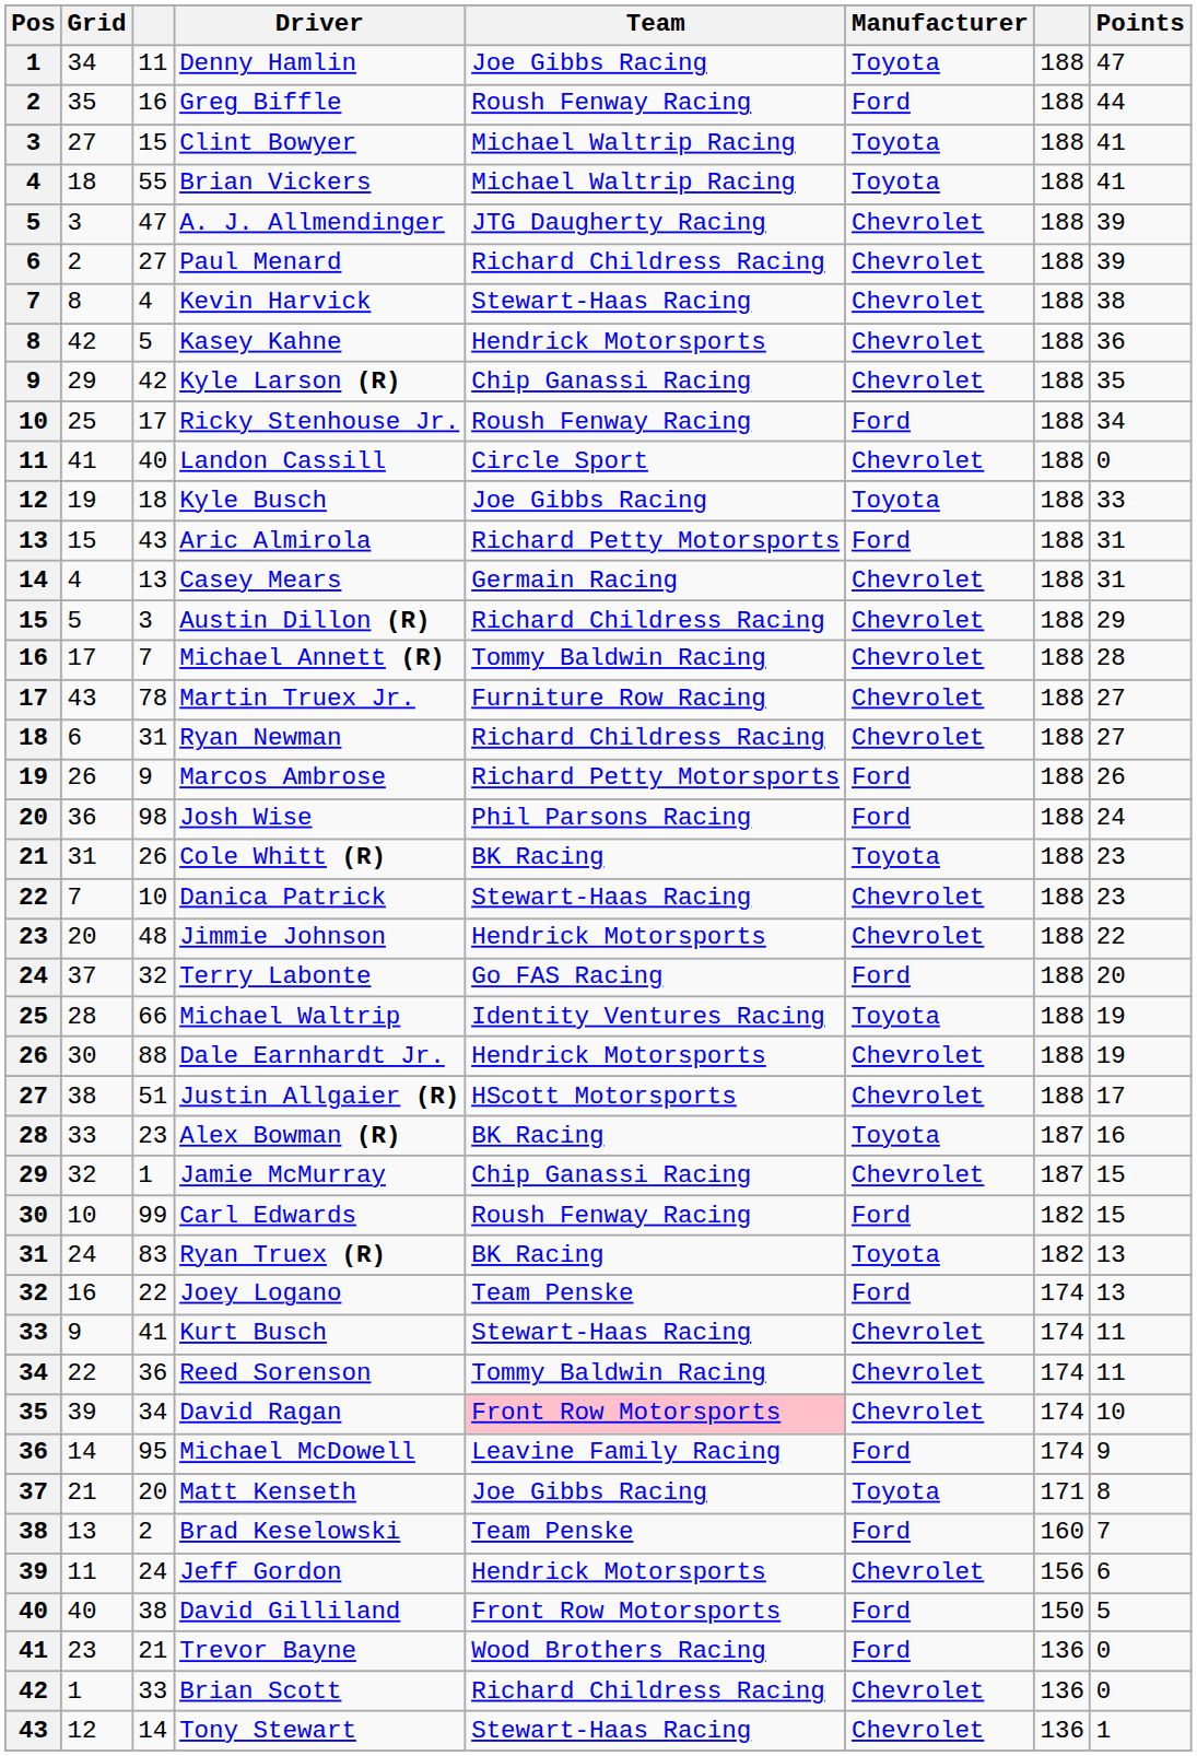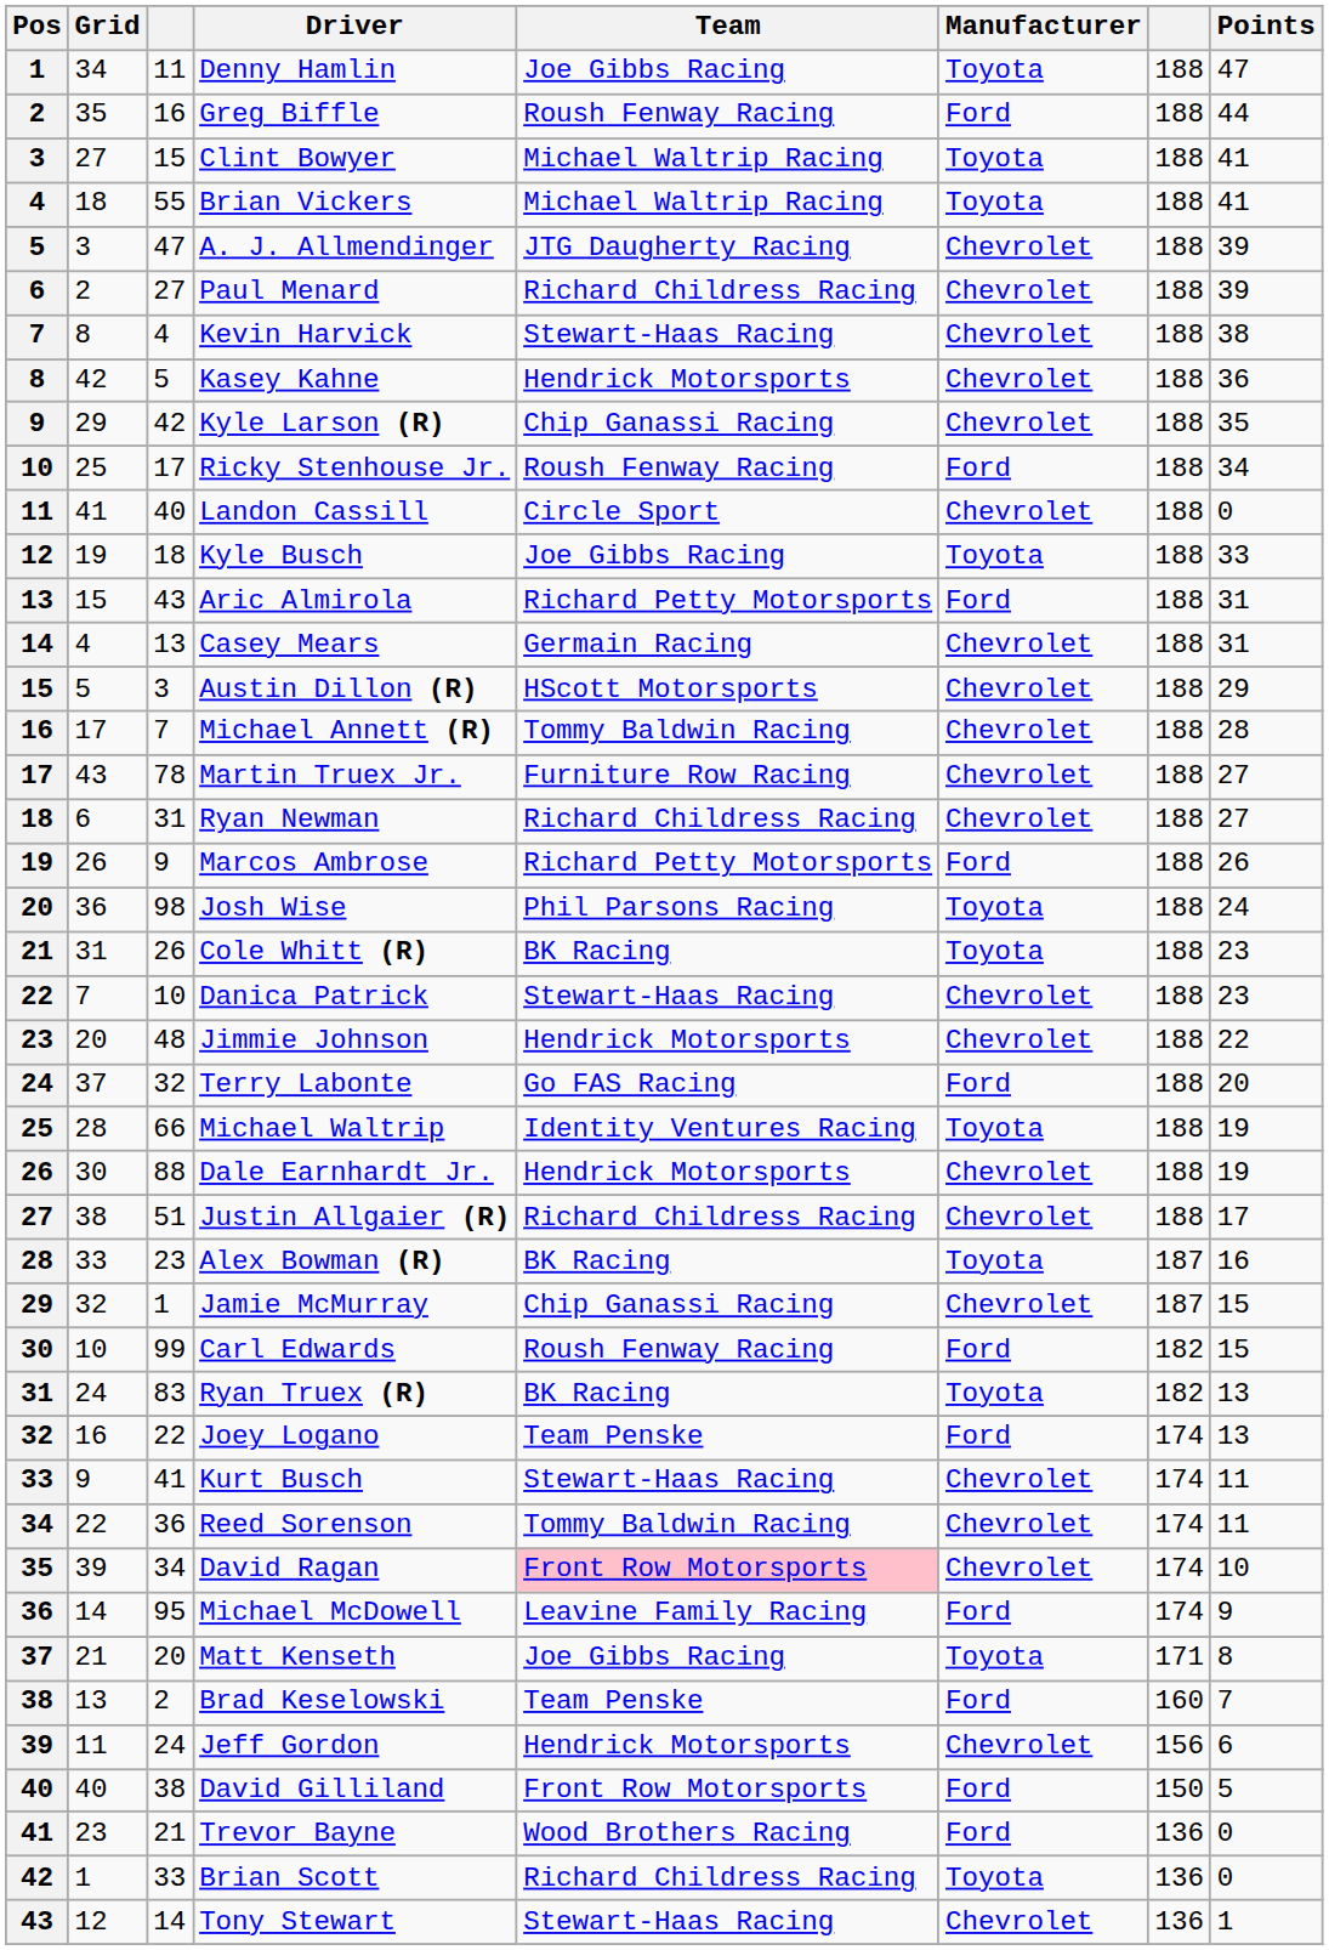 <table class="wikitable" style="font-size:95%">
 <tr>
 <th>Pos</th>
 <th>Grid</th>
 <th></th>
 <th>Driver</th>
 <th>Team</th>
 <th>Manufacturer</th>
 <th></th>
 <th>Points</th>
 </tr>
 <tr>
 <th>1</th>
 <td>34</td>
 <td>11</td>
 <td><a href='#'>Denny Hamlin</a></td>
 <td><a href='#'>Joe Gibbs Racing</a></td>
 <td><a href='#'>Toyota</a></td>
 <td>188</td>
 <td>47</td>
 </tr>
 <tr>
 <th>2</th>
 <td>35</td>
 <td>16</td>
 <td><a href='#'>Greg Biffle</a></td>
 <td><a href='#'>Roush Fenway Racing</a></td>
 <td><a href='#'>Ford</a></td>
 <td>188</td>
 <td>44</td>
 </tr>
 <tr>
 <th>3</th>
 <td>27</td>
 <td>15</td>
 <td><a href='#'>Clint Bowyer</a></td>
 <td><a href='#'>Michael Waltrip Racing</a></td>
 <td><a href='#'>Toyota</a></td>
 <td>188</td>
 <td>41</td>
 </tr>
 <tr>
 <th>4</th>
 <td>18</td>
 <td>55</td>
 <td><a href='#'>Brian Vickers</a></td>
 <td><a href='#'>Michael Waltrip Racing</a></td>
 <td><a href='#'>Toyota</a></td>
 <td>188</td>
 <td>41</td>
 </tr>
 <tr>
 <th>5</th>
 <td>3</td>
 <td>47</td>
 <td><a href='#'>A. J. Allmendinger</a></td>
 <td><a href='#'>JTG Daugherty Racing</a></td>
 <td><a href='#'>Chevrolet</a></td>
 <td>188</td>
 <td>39</td>
 </tr>
 <tr>
 <th>6</th>
 <td>2</td>
 <td>27</td>
 <td><a href='#'>Paul Menard</a></td>
 <td><a href='#'>Richard Childress Racing</a></td>
 <td><a href='#'>Chevrolet</a></td>
 <td>188</td>
 <td>39</td>
 </tr>
 <tr>
 <th>7</th>
 <td>8</td>
 <td>4</td>
 <td><a href='#'>Kevin Harvick</a></td>
 <td><a href='#'>Stewart-Haas Racing</a></td>
 <td><a href='#'>Chevrolet</a></td>
 <td>188</td>
 <td>38</td>
 </tr>
 <tr>
 <th>8</th>
 <td>42</td>
 <td>5</td>
 <td><a href='#'>Kasey Kahne</a></td>
 <td><a href='#'>Hendrick Motorsports</a></td>
 <td><a href='#'>Chevrolet</a></td>
 <td>188</td>
 <td>36</td>
 </tr>
 <tr>
 <th>9</th>
 <td>29</td>
 <td>42</td>
 <td><a href='#'>Kyle Larson</a> <strong>(R)</strong></td>
 <td><a href='#'>Chip Ganassi Racing</a></td>
 <td><a href='#'>Chevrolet</a></td>
 <td>188</td>
 <td>35</td>
 </tr>
 <tr>
 <th>10</th>
 <td>25</td>
 <td>17</td>
 <td><a href='#'>Ricky Stenhouse Jr.</a></td>
 <td><a href='#'>Roush Fenway Racing</a></td>
 <td><a href='#'>Ford</a></td>
 <td>188</td>
 <td>34</td>
 </tr>
 <tr>
 <th>11</th>
 <td>41</td>
 <td>40</td>
 <td><a href='#'>Landon Cassill</a></td>
 <td><a href='#'>Circle Sport</a></td>
 <td><a href='#'>Chevrolet</a></td>
 <td>188</td>
 <td>0</td>
 </tr>
 <tr>
 <th>12</th>
 <td>19</td>
 <td>18</td>
 <td><a href='#'>Kyle Busch</a></td>
 <td><a href='#'>Joe Gibbs Racing</a></td>
 <td><a href='#'>Toyota</a></td>
 <td>188</td>
 <td>33</td>
 </tr>
 <tr>
 <th>13</th>
 <td>15</td>
 <td>43</td>
 <td><a href='#'>Aric Almirola</a></td>
 <td><a href='#'>Richard Petty Motorsports</a></td>
 <td><a href='#'>Ford</a></td>
 <td>188</td>
 <td>31</td>
 </tr>
 <tr>
 <th>14</th>
 <td>4</td>
 <td>13</td>
 <td><a href='#'>Casey Mears</a></td>
 <td><a href='#'>Germain Racing</a></td>
 <td><a href='#'>Chevrolet</a></td>
 <td>188</td>
 <td>31</td>
 </tr>
 <tr>
 <th>15</th>
 <td>5</td>
 <td>3</td>
 <td><a href='#'>Austin Dillon</a> <strong>(R)</strong></td>
-<td><a href='#'>Richard Childress Racing</a></td>
+<td><a href='#'>HScott Motorsports</a></td>
 <td><a href='#'>Chevrolet</a></td>
 <td>188</td>
 <td>29</td>
 </tr>
 <tr>
 <th>16</th>
 <td>17</td>
 <td>7</td>
 <td><a href='#'>Michael Annett</a> <strong>(R)</strong></td>
 <td><a href='#'>Tommy Baldwin Racing</a></td>
 <td><a href='#'>Chevrolet</a></td>
 <td>188</td>
 <td>28</td>
 </tr>
 <tr>
 <th>17</th>
 <td>43</td>
 <td>78</td>
 <td><a href='#'>Martin Truex Jr.</a></td>
 <td><a href='#'>Furniture Row Racing</a></td>
 <td><a href='#'>Chevrolet</a></td>
 <td>188</td>
 <td>27</td>
 </tr>
 <tr>
 <th>18</th>
 <td>6</td>
 <td>31</td>
 <td><a href='#'>Ryan Newman</a></td>
 <td><a href='#'>Richard Childress Racing</a></td>
 <td><a href='#'>Chevrolet</a></td>
 <td>188</td>
 <td>27</td>
 </tr>
 <tr>
 <th>19</th>
 <td>26</td>
 <td>9</td>
 <td><a href='#'>Marcos Ambrose</a></td>
 <td><a href='#'>Richard Petty Motorsports</a></td>
 <td><a href='#'>Ford</a></td>
 <td>188</td>
 <td>26</td>
 </tr>
 <tr>
 <th>20</th>
 <td>36</td>
 <td>98</td>
 <td><a href='#'>Josh Wise</a></td>
 <td><a href='#'>Phil Parsons Racing</a></td>
-<td><a href='#'>Ford</a></td>
+<td><a href='#'>Toyota</a></td>
 <td>188</td>
 <td>24</td>
 </tr>
 <tr>
 <th>21</th>
 <td>31</td>
 <td>26</td>
 <td><a href='#'>Cole Whitt</a> <strong>(R)</strong></td>
 <td><a href='#'>BK Racing</a></td>
 <td><a href='#'>Toyota</a></td>
 <td>188</td>
 <td>23</td>
 </tr>
 <tr>
 <th>22</th>
 <td>7</td>
 <td>10</td>
 <td><a href='#'>Danica Patrick</a></td>
 <td><a href='#'>Stewart-Haas Racing</a></td>
 <td><a href='#'>Chevrolet</a></td>
 <td>188</td>
 <td>23</td>
 </tr>
 <tr>
 <th>23</th>
 <td>20</td>
 <td>48</td>
 <td><a href='#'>Jimmie Johnson</a></td>
 <td><a href='#'>Hendrick Motorsports</a></td>
 <td><a href='#'>Chevrolet</a></td>
 <td>188</td>
 <td>22</td>
 </tr>
 <tr>
 <th>24</th>
 <td>37</td>
 <td>32</td>
 <td><a href='#'>Terry Labonte</a></td>
 <td><a href='#'>Go FAS Racing</a></td>
 <td><a href='#'>Ford</a></td>
 <td>188</td>
 <td>20</td>
 </tr>
 <tr>
 <th>25</th>
 <td>28</td>
 <td>66</td>
 <td><a href='#'>Michael Waltrip</a></td>
 <td><a href='#'>Identity Ventures Racing</a></td>
 <td><a href='#'>Toyota</a></td>
 <td>188</td>
 <td>19</td>
 </tr>
 <tr>
 <th>26</th>
 <td>30</td>
 <td>88</td>
 <td><a href='#'>Dale Earnhardt Jr.</a></td>
 <td><a href='#'>Hendrick Motorsports</a></td>
 <td><a href='#'>Chevrolet</a></td>
 <td>188</td>
 <td>19</td>
 </tr>
 <tr>
 <th>27</th>
 <td>38</td>
 <td>51</td>
 <td><a href='#'>Justin Allgaier</a> <strong>(R)</strong></td>
-<td><a href='#'>HScott Motorsports</a></td>
+<td><a href='#'>Richard Childress Racing</a></td>
 <td><a href='#'>Chevrolet</a></td>
 <td>188</td>
 <td>17</td>
 </tr>
 <tr>
 <th>28</th>
 <td>33</td>
 <td>23</td>
 <td><a href='#'>Alex Bowman</a> <strong>(R)</strong></td>
 <td><a href='#'>BK Racing</a></td>
 <td><a href='#'>Toyota</a></td>
 <td>187</td>
 <td>16</td>
 </tr>
 <tr>
 <th>29</th>
 <td>32</td>
 <td>1</td>
 <td><a href='#'>Jamie McMurray</a></td>
 <td><a href='#'>Chip Ganassi Racing</a></td>
 <td><a href='#'>Chevrolet</a></td>
 <td>187</td>
 <td>15</td>
 </tr>
 <tr>
 <th>30</th>
 <td>10</td>
 <td>99</td>
 <td><a href='#'>Carl Edwards</a></td>
 <td><a href='#'>Roush Fenway Racing</a></td>
 <td><a href='#'>Ford</a></td>
 <td>182</td>
 <td>15</td>
 </tr>
 <tr>
 <th>31</th>
 <td>24</td>
 <td>83</td>
 <td><a href='#'>Ryan Truex</a> <strong>(R)</strong></td>
 <td><a href='#'>BK Racing</a></td>
 <td><a href='#'>Toyota</a></td>
 <td>182</td>
 <td>13</td>
 </tr>
 <tr>
 <th>32</th>
 <td>16</td>
 <td>22</td>
 <td><a href='#'>Joey Logano</a></td>
 <td><a href='#'>Team Penske</a></td>
 <td><a href='#'>Ford</a></td>
 <td>174</td>
 <td>13</td>
 </tr>
 <tr>
 <th>33</th>
 <td>9</td>
 <td>41</td>
 <td><a href='#'>Kurt Busch</a></td>
 <td><a href='#'>Stewart-Haas Racing</a></td>
 <td><a href='#'>Chevrolet</a></td>
 <td>174</td>
 <td>11</td>
 </tr>
 <tr>
 <th>34</th>
 <td>22</td>
 <td>36</td>
 <td><a href='#'>Reed Sorenson</a></td>
 <td><a href='#'>Tommy Baldwin Racing</a></td>
 <td><a href='#'>Chevrolet</a></td>
 <td>174</td>
 <td>11</td>
 </tr>
 <tr>
 <th>35</th>
 <td>39</td>
 <td>34</td>
 <td><a href='#'>David Ragan</a></td>
 <td style="background: pink;"><a href='#'>Front Row Motorsports</a></td>
 <td><a href='#'>Chevrolet</a></td>
 <td>174</td>
 <td>10</td>
 </tr>
 <tr>
 <th>36</th>
 <td>14</td>
 <td>95</td>
 <td><a href='#'>Michael McDowell</a></td>
 <td><a href='#'>Leavine Family Racing</a></td>
 <td><a href='#'>Ford</a></td>
 <td>174</td>
 <td>9</td>
 </tr>
 <tr>
 <th>37</th>
 <td>21</td>
 <td>20</td>
 <td><a href='#'>Matt Kenseth</a></td>
 <td><a href='#'>Joe Gibbs Racing</a></td>
 <td><a href='#'>Toyota</a></td>
 <td>171</td>
 <td>8</td>
 </tr>
 <tr>
 <th>38</th>
 <td>13</td>
 <td>2</td>
 <td><a href='#'>Brad Keselowski</a></td>
 <td><a href='#'>Team Penske</a></td>
 <td><a href='#'>Ford</a></td>
 <td>160</td>
 <td>7</td>
 </tr>
 <tr>
 <th>39</th>
 <td>11</td>
 <td>24</td>
 <td><a href='#'>Jeff Gordon</a></td>
 <td><a href='#'>Hendrick Motorsports</a></td>
 <td><a href='#'>Chevrolet</a></td>
 <td>156</td>
 <td>6</td>
 </tr>
 <tr>
 <th>40</th>
 <td>40</td>
 <td>38</td>
 <td><a href='#'>David Gilliland</a></td>
 <td><a href='#'>Front Row Motorsports</a></td>
 <td><a href='#'>Ford</a></td>
 <td>150</td>
 <td>5</td>
 </tr>
 <tr>
 <th>41</th>
 <td>23</td>
 <td>21</td>
 <td><a href='#'>Trevor Bayne</a></td>
 <td><a href='#'>Wood Brothers Racing</a></td>
 <td><a href='#'>Ford</a></td>
 <td>136</td>
 <td>0</td>
 </tr>
 <tr>
 <th>42</th>
 <td>1</td>
 <td>33</td>
 <td><a href='#'>Brian Scott</a></td>
 <td><a href='#'>Richard Childress Racing</a></td>
-<td><a href='#'>Chevrolet</a></td>
+<td><a href='#'>Toyota</a></td>
 <td>136</td>
 <td>0</td>
 </tr>
 <tr>
 <th>43</th>
 <td>12</td>
 <td>14</td>
 <td><a href='#'>Tony Stewart</a></td>
 <td><a href='#'>Stewart-Haas Racing</a></td>
 <td><a href='#'>Chevrolet</a></td>
 <td>136</td>
 <td>1</td>
 </tr>
 </table>
